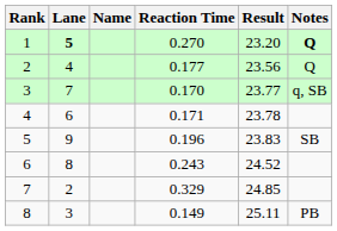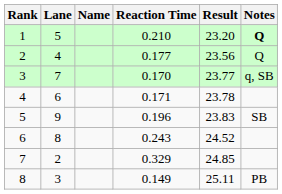 <table class="wikitable" style="text-align:center">
 <tr>
 <th>Rank</th>
 <th>Lane</th>
 <th>Name</th>
 <th>Reaction Time</th>
 <th>Result</th>
 <th>Notes</th>
 </tr>
 <tr bgcolor=ccffcc>
 <td>1</td>
-<td><strong>5</strong></td>
+<td>5</td>
 <td align="left"></td>
-<td>0.270</td>
+<td>0.210</td>
 <td>23.20</td>
 <td><strong>Q</strong></td>
 </tr>
 <tr bgcolor=ccffcc>
 <td>2</td>
 <td>4</td>
 <td align="left"></td>
 <td>0.177</td>
 <td>23.56</td>
 <td>Q</td>
 </tr>
 <tr bgcolor=ccffcc>
 <td>3</td>
 <td>7</td>
 <td align="left"></td>
 <td>0.170</td>
 <td>23.77</td>
 <td>q, SB</td>
 </tr>
 <tr>
 <td>4</td>
 <td>6</td>
 <td align="left"></td>
 <td>0.171</td>
 <td>23.78</td>
 <td></td>
 </tr>
 <tr>
 <td>5</td>
 <td>9</td>
 <td align="left"></td>
 <td>0.196</td>
 <td>23.83</td>
 <td>SB</td>
 </tr>
 <tr>
 <td>6</td>
 <td>8</td>
 <td align="left"></td>
 <td>0.243</td>
 <td>24.52</td>
 <td></td>
 </tr>
 <tr>
 <td>7</td>
 <td>2</td>
 <td align="left"></td>
 <td>0.329</td>
 <td>24.85</td>
 <td></td>
 </tr>
 <tr>
 <td>8</td>
 <td>3</td>
 <td align="left"></td>
 <td>0.149</td>
 <td>25.11</td>
 <td>PB</td>
 </tr>
 </table>
